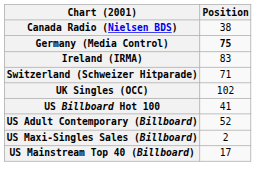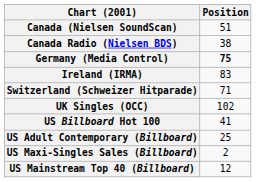 <table class="wikitable sortable plainrowheaders" style="text-align:center">
 <tr>
 <th>Chart (2001)</th>
 <th>Position</th>
+</tr>
+<tr>
+<th scope="row">Canada (Nielsen SoundScan)</th>
+<td>51</td>
 </tr>
 <tr>
 <th scope="row">Canada Radio (<a href='#'>Nielsen BDS</a>)</th>
 <td>38</td>
 </tr>
 <tr>
 <th scope="row">Germany (Media Control)</th>
 <td><strong>75</strong></td>
 </tr>
 <tr>
 <th scope="row">Ireland (IRMA)</th>
 <td>83</td>
 </tr>
 <tr>
 <th scope="row">Switzerland (Schweizer Hitparade)</th>
 <td>71</td>
 </tr>
 <tr>
 <th scope="row">UK Singles (OCC)</th>
 <td>102</td>
 </tr>
 <tr>
 <th scope="row">US <em>Billboard</em> Hot 100</th>
 <td>41</td>
 </tr>
 <tr>
 <th scope="row">US Adult Contemporary (<em>Billboard</em>)</th>
-<td>52</td>
+<td>25</td>
 </tr>
 <tr>
 <th scope="row">US Maxi-Singles Sales (<em>Billboard</em>)</th>
 <td>2</td>
 </tr>
 <tr>
 <th scope="row">US Mainstream Top 40 (<em>Billboard</em>)</th>
-<td>17</td>
+<td>12</td>
 </tr>
 </table>
